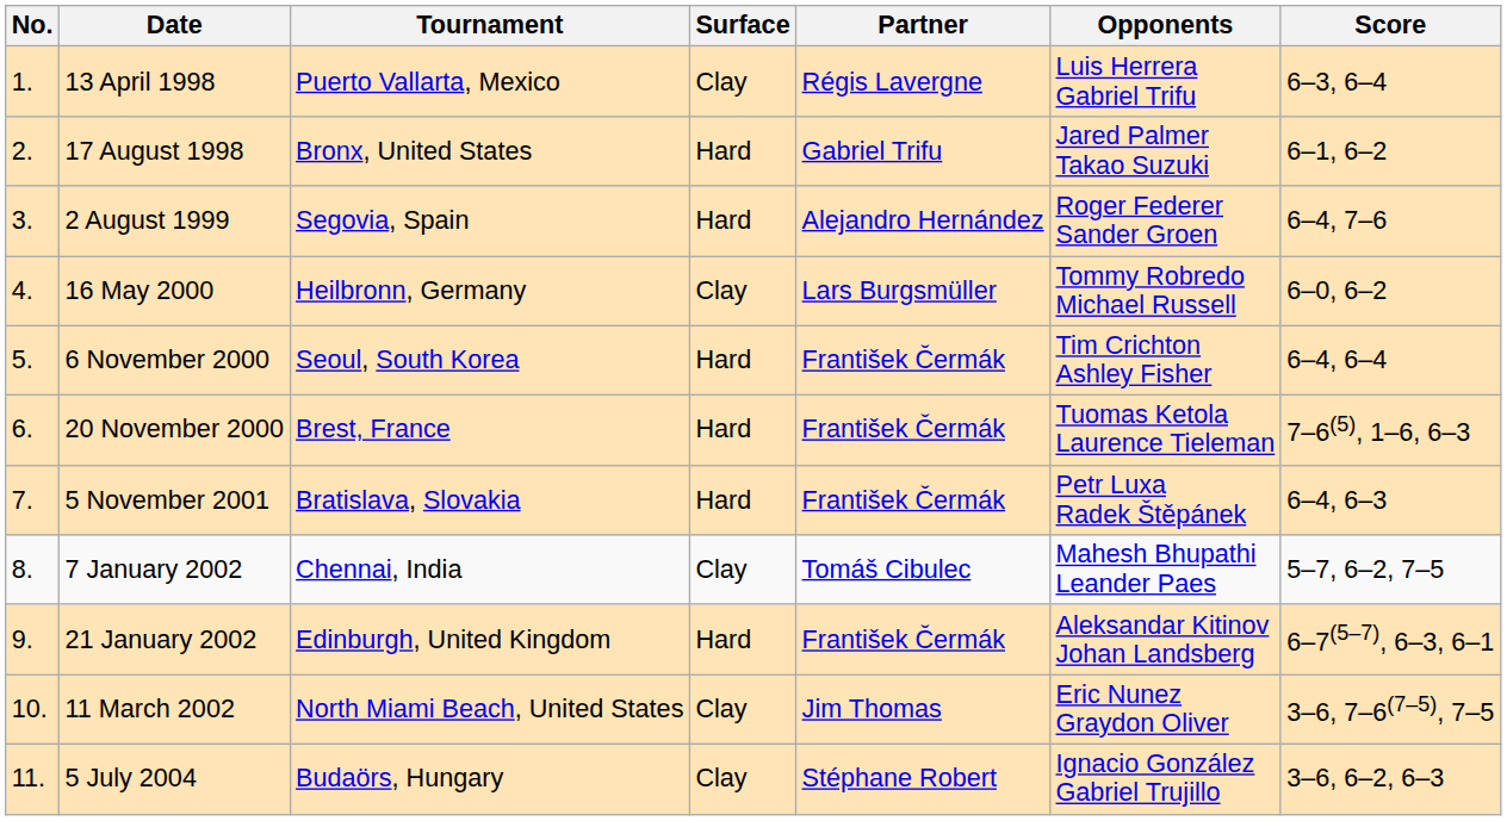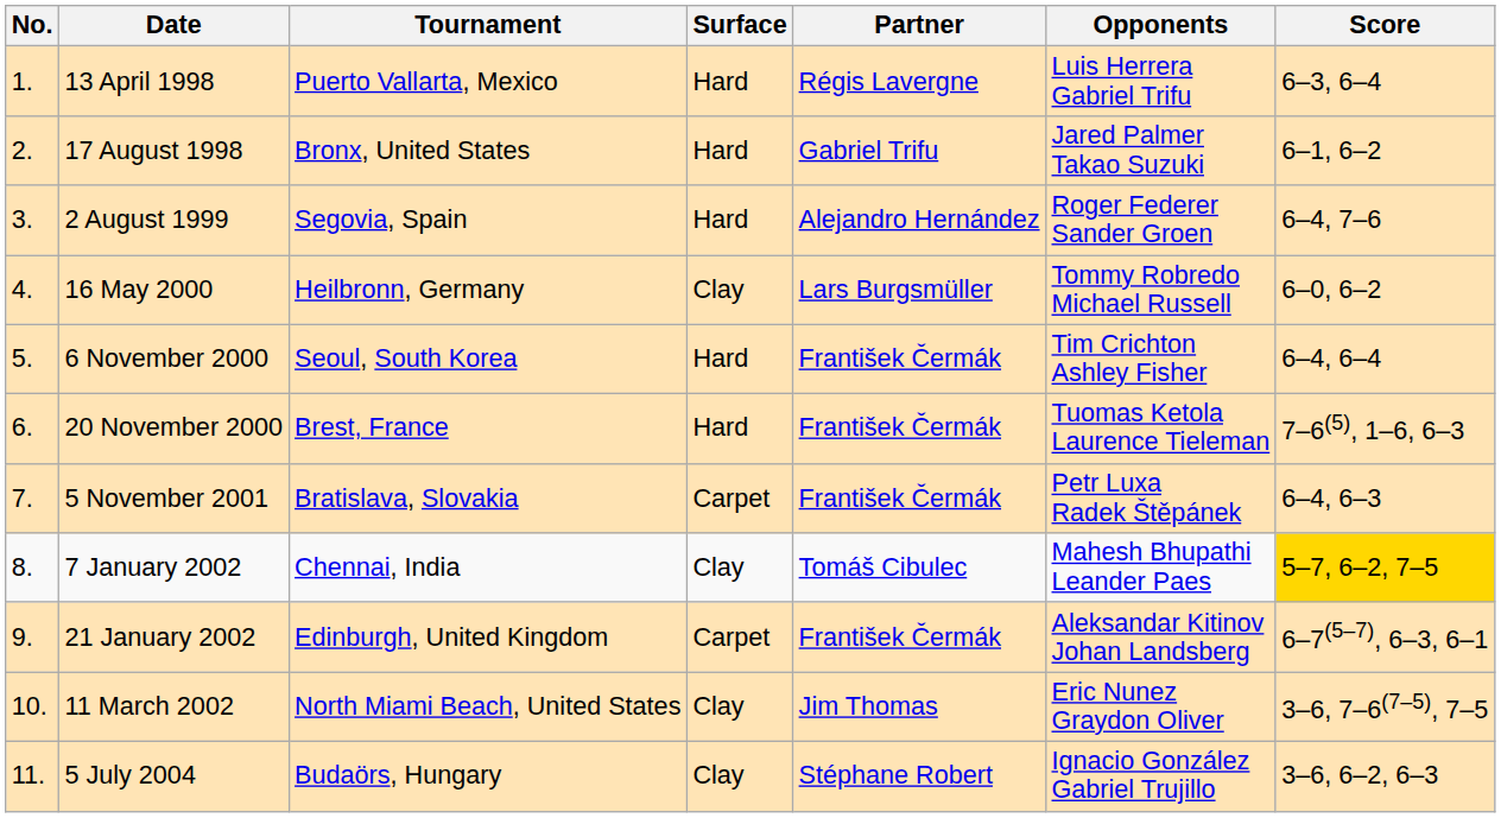 <table class="wikitable">
 <tr>
 <th>No.</th>
 <th>Date</th>
 <th>Tournament</th>
 <th>Surface</th>
 <th>Partner</th>
 <th>Opponents</th>
 <th>Score</th>
 </tr>
 <tr bgcolor="moccasin">
 <td>1.</td>
 <td>13 April 1998</td>
 <td><a href='#'>Puerto Vallarta</a>, Mexico</td>
-<td>Clay</td>
+<td>Hard</td>
 <td> <a href='#'>Régis Lavergne</a></td>
 <td> <a href='#'>Luis Herrera</a> <br>  <a href='#'>Gabriel Trifu</a></td>
 <td>6–3, 6–4</td>
 </tr>
 <tr bgcolor="moccasin">
 <td>2.</td>
 <td>17 August 1998</td>
 <td><a href='#'>Bronx</a>, United States</td>
 <td>Hard</td>
 <td> <a href='#'>Gabriel Trifu</a></td>
 <td> <a href='#'>Jared Palmer</a> <br>  <a href='#'>Takao Suzuki</a></td>
 <td>6–1, 6–2</td>
 </tr>
 <tr bgcolor="moccasin">
 <td>3.</td>
 <td>2 August 1999</td>
 <td><a href='#'>Segovia</a>, Spain</td>
 <td>Hard</td>
 <td> <a href='#'>Alejandro Hernández</a></td>
 <td> <a href='#'>Roger Federer</a> <br>  <a href='#'>Sander Groen</a></td>
 <td>6–4, 7–6</td>
 </tr>
 <tr bgcolor="moccasin">
 <td>4.</td>
 <td>16 May 2000</td>
 <td><a href='#'>Heilbronn</a>, Germany</td>
 <td>Clay</td>
 <td> <a href='#'>Lars Burgsmüller</a></td>
 <td> <a href='#'>Tommy Robredo</a> <br>  <a href='#'>Michael Russell</a></td>
 <td>6–0, 6–2</td>
 </tr>
 <tr bgcolor="moccasin">
 <td>5.</td>
 <td>6 November 2000</td>
 <td><a href='#'>Seoul</a>, <a href='#'>South Korea</a></td>
 <td>Hard</td>
 <td> <a href='#'>František Čermák</a></td>
 <td> <a href='#'>Tim Crichton</a> <br>  <a href='#'>Ashley Fisher</a></td>
 <td>6–4, 6–4</td>
 </tr>
 <tr bgcolor="moccasin">
 <td>6.</td>
 <td>20 November 2000</td>
 <td><a href='#'>Brest, France</a></td>
 <td>Hard</td>
 <td> <a href='#'>František Čermák</a></td>
 <td> <a href='#'>Tuomas Ketola</a> <br>  <a href='#'>Laurence Tieleman</a></td>
 <td>7–6<sup>(5)</sup>, 1–6, 6–3</td>
 </tr>
 <tr bgcolor="moccasin">
 <td>7.</td>
 <td>5 November 2001</td>
 <td><a href='#'>Bratislava</a>, <a href='#'>Slovakia</a></td>
-<td>Hard</td>
+<td>Carpet</td>
 <td> <a href='#'>František Čermák</a></td>
 <td> <a href='#'>Petr Luxa</a> <br>  <a href='#'>Radek Štěpánek</a></td>
 <td>6–4, 6–3</td>
 </tr>
 <tr>
 <td>8.</td>
 <td>7 January 2002</td>
 <td><a href='#'>Chennai</a>, India</td>
 <td>Clay</td>
 <td> <a href='#'>Tomáš Cibulec</a></td>
 <td> <a href='#'>Mahesh Bhupathi</a> <br>  <a href='#'>Leander Paes</a></td>
-<td>5–7, 6–2, 7–5</td>
+<td style="background: gold;">5–7, 6–2, 7–5</td>
 </tr>
 <tr bgcolor="moccasin">
 <td>9.</td>
 <td>21 January 2002</td>
 <td><a href='#'>Edinburgh</a>, United Kingdom</td>
-<td>Hard</td>
+<td>Carpet</td>
 <td> <a href='#'>František Čermák</a></td>
 <td> <a href='#'>Aleksandar Kitinov</a> <br>  <a href='#'>Johan Landsberg</a></td>
 <td>6–7<sup>(5–7)</sup>, 6–3, 6–1</td>
 </tr>
 <tr bgcolor="moccasin">
 <td>10.</td>
 <td>11 March 2002</td>
 <td><a href='#'>North Miami Beach</a>, United States</td>
 <td>Clay</td>
 <td> <a href='#'>Jim Thomas</a></td>
 <td> <a href='#'>Eric Nunez</a> <br>  <a href='#'>Graydon Oliver</a></td>
 <td>3–6, 7–6<sup>(7–5)</sup>, 7–5</td>
 </tr>
 <tr bgcolor="moccasin">
 <td>11.</td>
 <td>5 July 2004</td>
 <td><a href='#'>Budaörs</a>, Hungary</td>
 <td>Clay</td>
 <td> <a href='#'>Stéphane Robert</a></td>
 <td> <a href='#'>Ignacio González</a> <br>  <a href='#'>Gabriel Trujillo</a></td>
 <td>3–6, 6–2, 6–3</td>
 </tr>
 </table>
